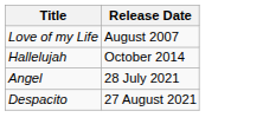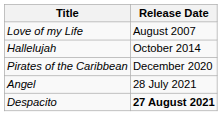 <table class="wikitable plainrowheaders">
 <tr>
 <th scope="col">Title</th>
 <th scope="col">Release Date</th>
 </tr>
 <tr>
 <td><em>Love of my Life</em></td>
 <td>August 2007</td>
 </tr>
 <tr>
 <td><em>Hallelujah</em></td>
 <td>October 2014</td>
 </tr>
 <tr>
+<td><em>Pirates of the Caribbean</em></td>
+<td>December 2020</td>
+</tr>
+<tr>
 <td><em>Angel</em></td>
 <td>28 July 2021</td>
 </tr>
 <tr>
 <td><em>Despacito</em></td>
-<td>27 August 2021</td>
+<td><strong>27 August 2021</strong></td>
 </tr>
 </table>
